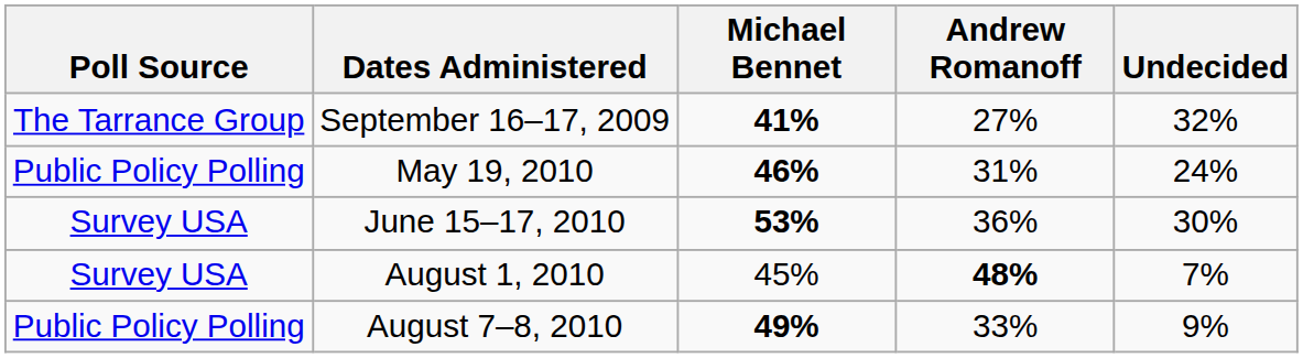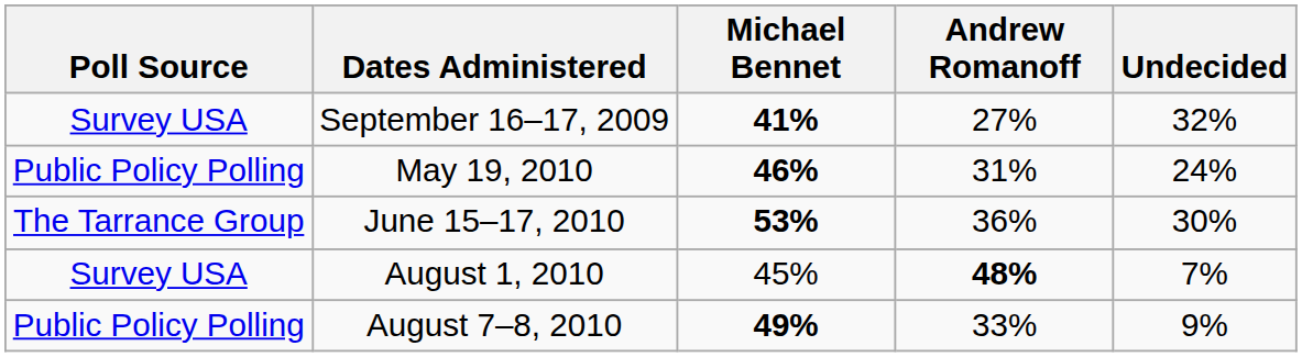 <table class="wikitable" style="text-align:center">
 <tr valign=bottom>
 <th>Poll Source</th>
 <th>Dates Administered</th>
 <th style="width:100px;">Michael<br>Bennet</th>
 <th style="width:100px;">Andrew<br>Romanoff</th>
 <th>Undecided</th>
 </tr>
 <tr>
-<td><a href='#'>The Tarrance Group</a></td>
+<td><a href='#'>Survey USA</a></td>
 <td>September 16–17, 2009</td>
 <td><strong>41%</strong></td>
 <td>27%</td>
 <td>32%</td>
 </tr>
 <tr>
 <td><a href='#'>Public Policy Polling</a></td>
 <td>May 19, 2010</td>
 <td><strong>46%</strong></td>
 <td>31%</td>
 <td>24%</td>
 </tr>
 <tr>
-<td><a href='#'>Survey USA</a></td>
+<td><a href='#'>The Tarrance Group</a></td>
 <td>June 15–17, 2010</td>
 <td><strong>53%</strong></td>
 <td>36%</td>
 <td>30%</td>
 </tr>
 <tr>
 <td><a href='#'>Survey USA</a></td>
 <td>August 1, 2010</td>
 <td>45%</td>
 <td><strong>48%</strong></td>
 <td>7%</td>
 </tr>
 <tr>
 <td><a href='#'>Public Policy Polling</a></td>
 <td>August 7–8, 2010</td>
 <td><strong>49%</strong></td>
 <td>33%</td>
 <td>9%</td>
 </tr>
 </table>
